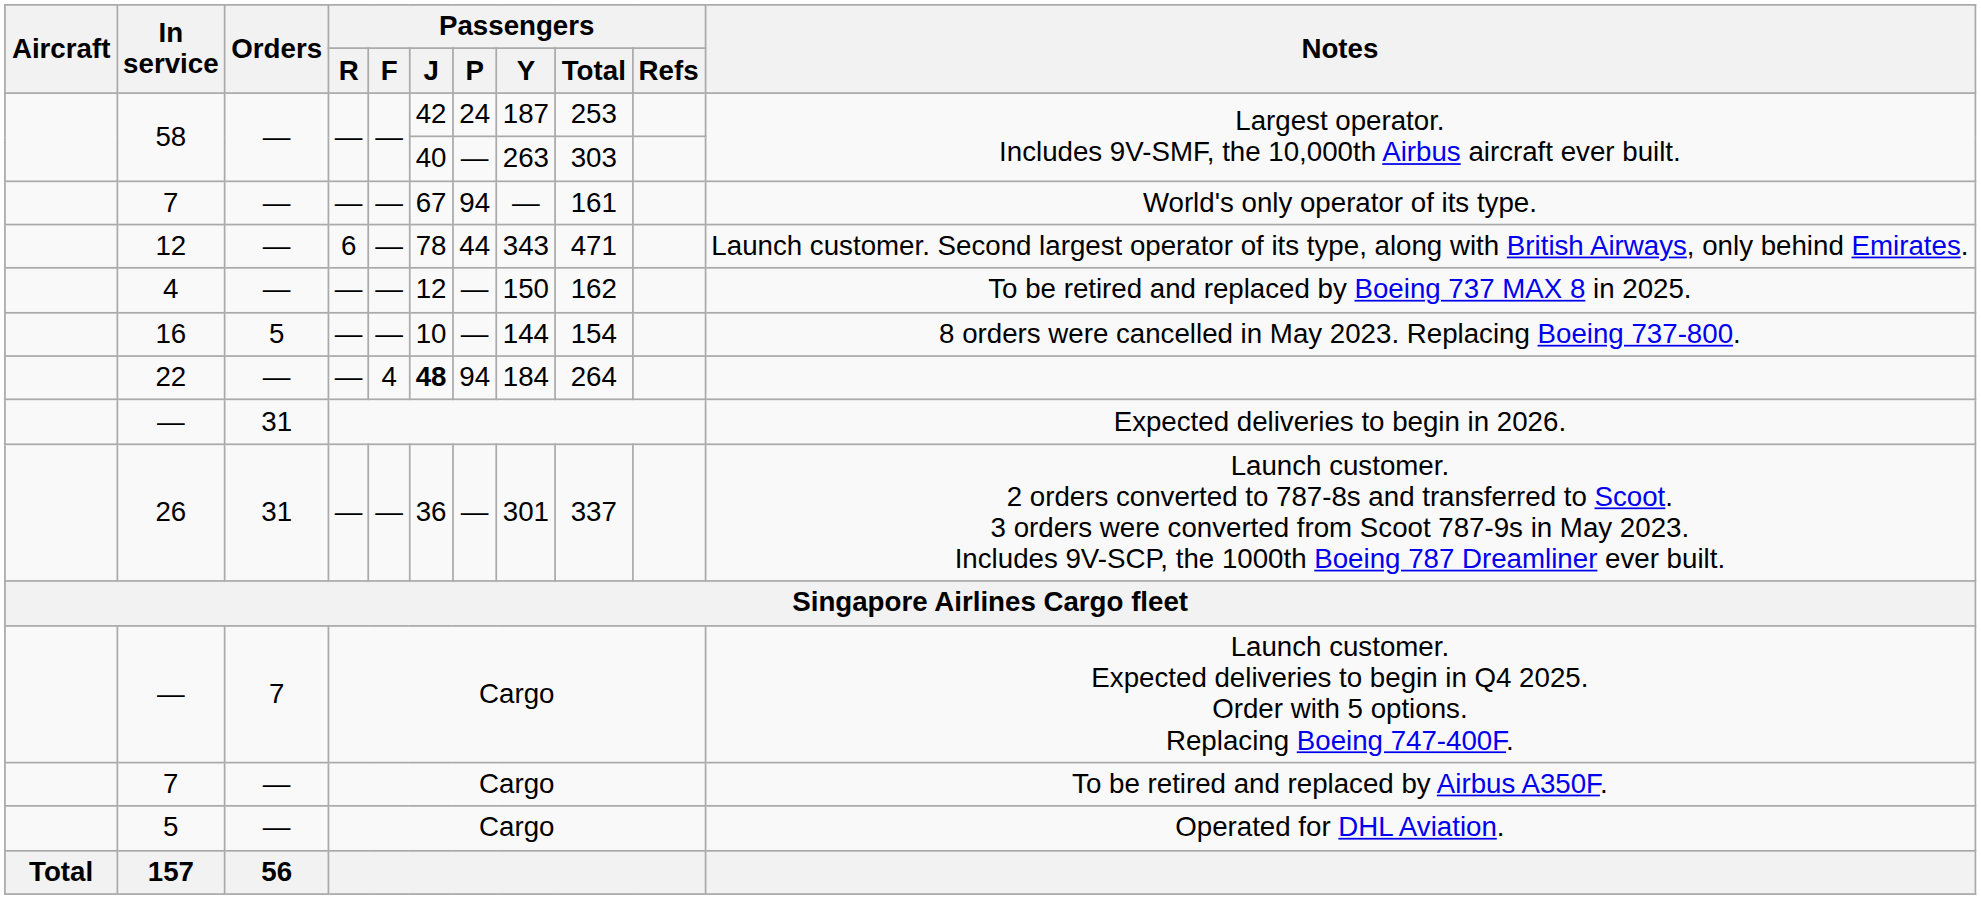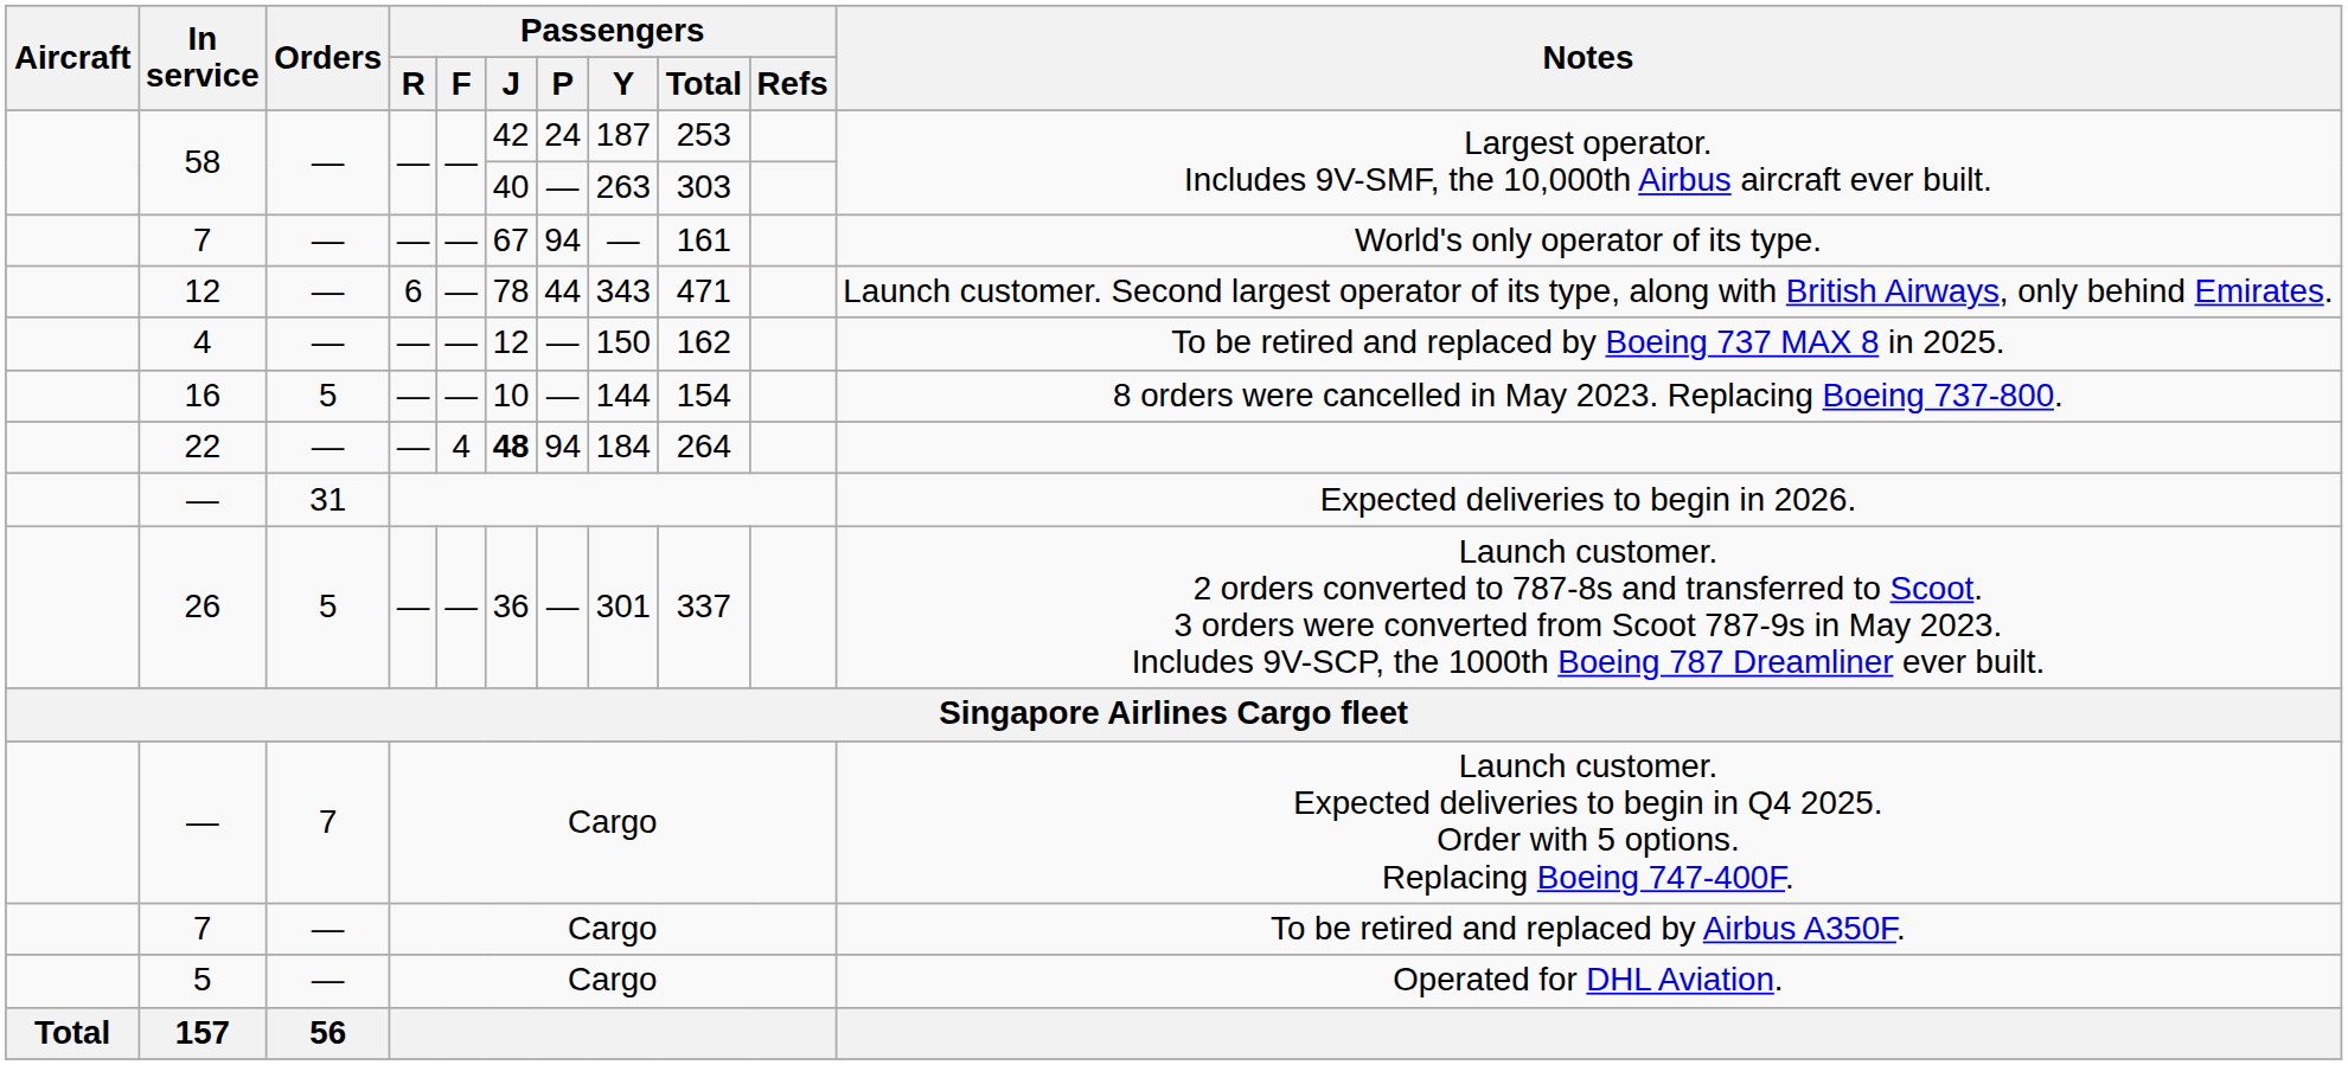 <table class="wikitable" style="margin:auto;text-align:center">
 <tr>
 <th rowspan=2>Aircraft</th>
 <th rowspan=2>In <br> service</th>
 <th rowspan=2>Orders</th>
 <th colspan=7>Passengers</th>
 <th rowspan=2>Notes</th>
 </tr>
 <tr>
 <th><abbr>R</abbr></th>
 <th><abbr>F</abbr></th>
 <th><abbr>J</abbr></th>
 <th><abbr>P</abbr></th>
 <th><abbr>Y</abbr></th>
 <th>Total</th>
 <th>Refs</th>
 </tr>
 <tr>
 <td rowspan="2"></td>
 <td rowspan="2">58</td>
 <td rowspan="2">—</td>
 <td rowspan="2">—</td>
 <td rowspan="2">—</td>
 <td>42</td>
 <td>24</td>
 <td>187</td>
 <td>253</td>
 <td></td>
 <td rowspan="2">Largest operator.<br>Includes 9V-SMF, the 10,000th <a href='#'>Airbus</a> aircraft ever built.</td>
 </tr>
 <tr>
 <td>40</td>
 <td>—</td>
 <td>263</td>
 <td>303</td>
 <td></td>
 </tr>
 <tr>
 <td></td>
 <td>7</td>
 <td>—</td>
 <td>—</td>
 <td>—</td>
 <td>67</td>
 <td>94</td>
 <td>—</td>
 <td>161</td>
 <td></td>
 <td>World's only operator of its type.</td>
 </tr>
 <tr>
 <td></td>
 <td>12</td>
 <td>—</td>
 <td>6</td>
 <td>—</td>
 <td>78</td>
 <td>44</td>
 <td>343</td>
 <td>471</td>
 <td></td>
 <td>Launch customer. Second largest operator of its type, along with <a href='#'>British Airways</a>, only behind <a href='#'>Emirates</a>.</td>
 </tr>
 <tr>
 <td></td>
 <td>4</td>
 <td>—</td>
 <td>—</td>
 <td>—</td>
 <td>12</td>
 <td>—</td>
 <td>150</td>
 <td>162</td>
 <td></td>
 <td>To be retired and replaced by <a href='#'>Boeing 737 MAX 8</a> in 2025.</td>
 </tr>
 <tr>
 <td></td>
 <td>16</td>
 <td>5</td>
 <td>—</td>
 <td>—</td>
 <td>10</td>
 <td>—</td>
 <td>144</td>
 <td>154</td>
 <td></td>
 <td>8 orders were cancelled in May 2023. Replacing <a href='#'>Boeing 737-800</a>.</td>
 </tr>
 <tr>
 <td></td>
 <td>22</td>
 <td>—</td>
 <td>—</td>
 <td>4</td>
 <td><strong>48</strong></td>
 <td>94</td>
 <td>184</td>
 <td>264</td>
 <td></td>
 <td></td>
 </tr>
 <tr>
 <td></td>
 <td>—</td>
 <td>31</td>
 <td colspan="7" class="unsortable"><abbr></abbr></td>
 <td>Expected deliveries to begin in 2026. <br></td>
 </tr>
 <tr>
 <td></td>
 <td>26</td>
-<td>31</td>
+<td>5</td>
 <td>—</td>
 <td>—</td>
 <td>36</td>
 <td>—</td>
 <td>301</td>
 <td>337</td>
 <td></td>
 <td>Launch customer.<br>2 orders converted to 787-8s and transferred to <a href='#'>Scoot</a>.<br>3 orders were converted from Scoot 787-9s in May 2023.<br>Includes 9V-SCP, the 1000th <a href='#'>Boeing 787 Dreamliner</a> ever built.</td>
 </tr>
 <tr>
 <th colspan="11">Singapore Airlines Cargo fleet</th>
 </tr>
 <tr>
 <td></td>
 <td>—</td>
 <td>7</td>
 <td colspan="7"><abbr>Cargo</abbr></td>
 <td>Launch customer.<br>Expected deliveries to begin in Q4 2025. <br>Order with 5 options.<br>Replacing <a href='#'>Boeing 747-400F</a>.</td>
 </tr>
 <tr>
 <td></td>
 <td>7</td>
 <td>—</td>
 <td colspan="7"><abbr>Cargo</abbr></td>
 <td>To be retired and replaced by <a href='#'>Airbus A350F</a>.</td>
 </tr>
 <tr>
 <td></td>
 <td>5</td>
 <td>—</td>
 <td colspan="7"><abbr>Cargo</abbr></td>
 <td>Operated for <a href='#'>DHL Aviation</a>.</td>
 </tr>
 <tr>
 <th>Total</th>
 <th>157</th>
 <th>56</th>
 <th colspan="7"></th>
 <th></th>
 </tr>
 </table>
